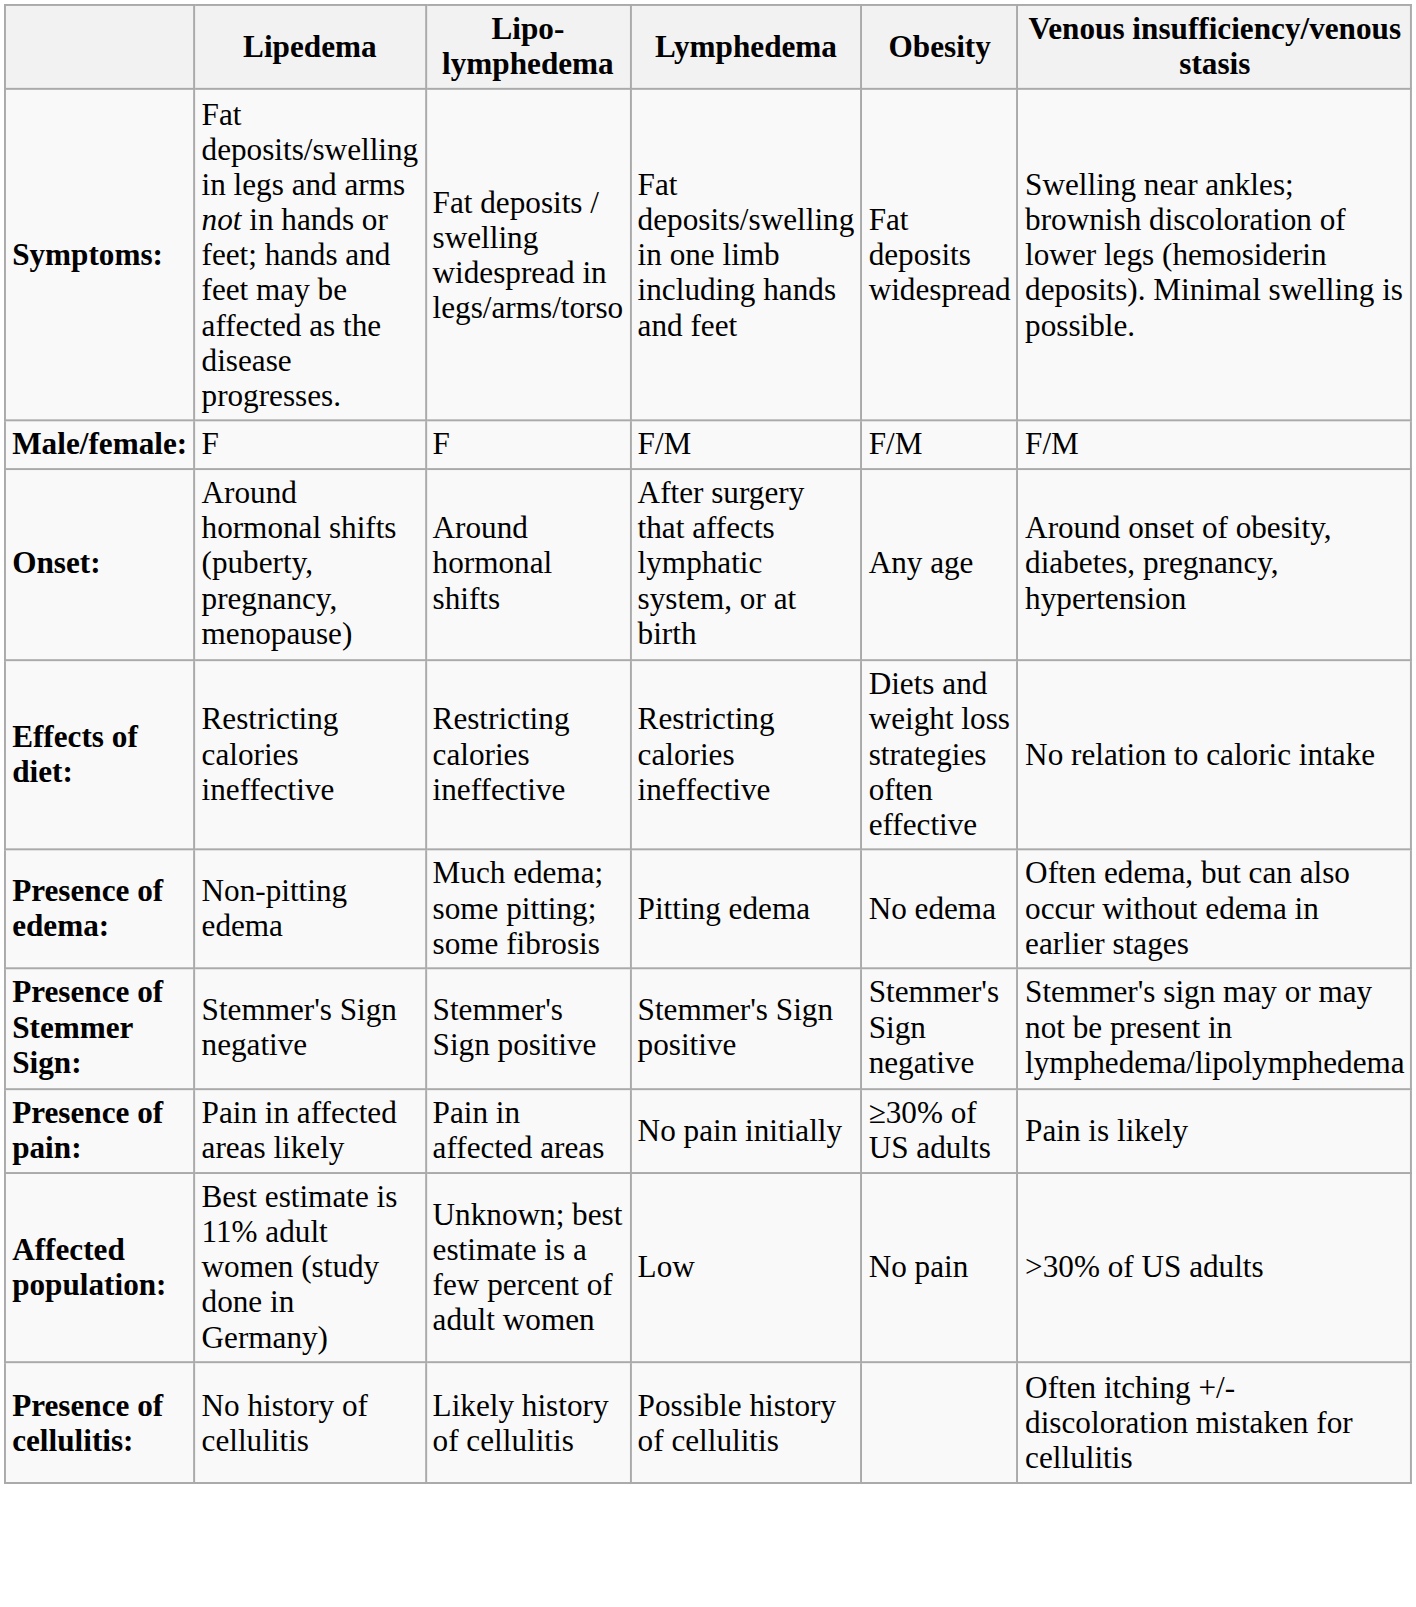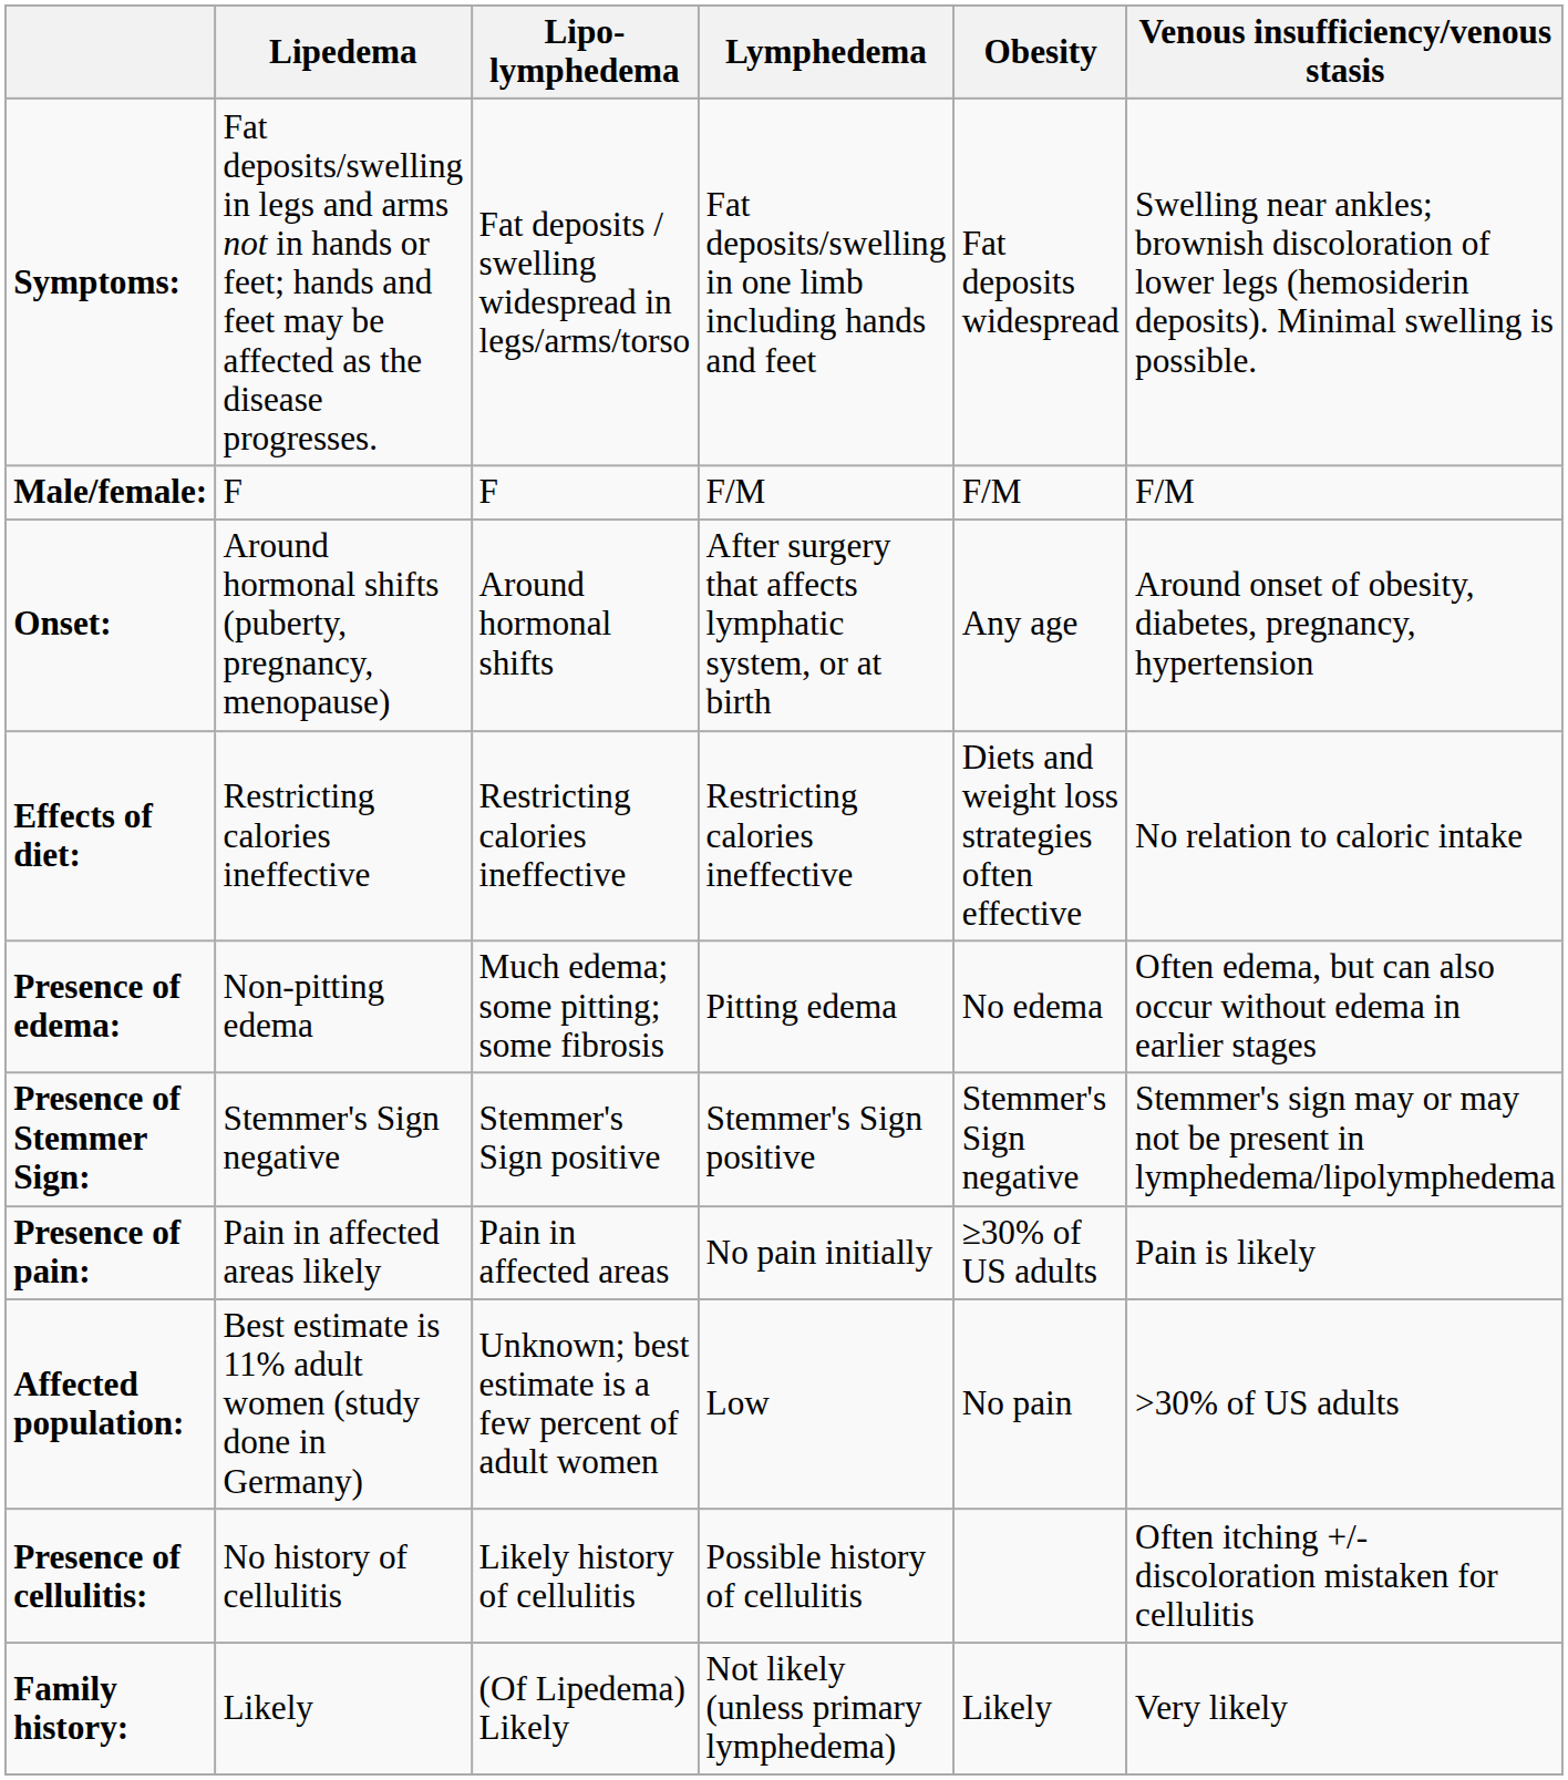 <table class="wikitable">
 <tr>
 <th></th>
 <th>Lipedema</th>
 <th>Lipo-lymphedema</th>
 <th>Lymphedema</th>
 <th>Obesity</th>
 <th>Venous insufficiency/venous stasis</th>
 </tr>
 <tr>
 <td><strong>Symptoms:</strong></td>
 <td>Fat deposits/swelling in legs and arms <em>not</em> in hands or feet; hands and feet may be affected as the disease progresses.</td>
 <td>Fat deposits / swelling widespread in legs/arms/torso</td>
 <td>Fat deposits/swelling in one limb including hands and feet</td>
 <td>Fat deposits<br>widespread</td>
 <td>Swelling near ankles; brownish discoloration of lower legs (hemosiderin deposits). Minimal swelling is possible.</td>
 </tr>
 <tr>
 <td><strong>Male/female:</strong></td>
 <td>F</td>
 <td>F</td>
 <td>F/M</td>
 <td>F/M</td>
 <td>F/M</td>
 </tr>
 <tr>
 <td><strong>Onset:</strong></td>
 <td>Around hormonal shifts (puberty, pregnancy, menopause)</td>
 <td>Around hormonal shifts</td>
 <td>After surgery that affects lymphatic system, or at birth</td>
 <td>Any age</td>
 <td>Around onset of obesity, diabetes, pregnancy, hypertension</td>
 </tr>
 <tr>
 <td><strong>Effects of diet:</strong></td>
 <td>Restricting calories ineffective</td>
 <td>Restricting calories ineffective</td>
 <td>Restricting calories ineffective</td>
 <td>Diets and weight loss strategies often effective</td>
 <td>No relation to caloric intake</td>
 </tr>
 <tr>
 <td><strong>Presence of edema:</strong></td>
 <td>Non-pitting edema</td>
 <td>Much edema; some pitting; some fibrosis</td>
 <td>Pitting edema</td>
 <td>No edema</td>
 <td>Often edema, but can also occur without edema in earlier stages</td>
 </tr>
 <tr>
 <td><strong>Presence of Stemmer Sign:</strong></td>
 <td>Stemmer's Sign negative</td>
 <td>Stemmer's Sign positive</td>
 <td>Stemmer's Sign positive</td>
 <td>Stemmer's Sign negative</td>
 <td>Stemmer's sign may or may not be present in lymphedema/lipolymphedema</td>
 </tr>
 <tr>
 <td><strong>Presence of pain:</strong></td>
 <td>Pain in affected areas likely</td>
 <td>Pain in affected areas</td>
 <td>No pain initially</td>
 <td>≥30% of US adults</td>
 <td>Pain is likely</td>
 </tr>
 <tr>
 <td><strong>Affected population:</strong></td>
 <td>Best estimate is 11% adult women (study done in Germany)</td>
 <td>Unknown; best estimate is a few percent of adult women</td>
 <td>Low</td>
 <td>No pain</td>
 <td>>30% of US adults</td>
 </tr>
 <tr>
 <td><strong>Presence of cellulitis:</strong></td>
 <td>No history of cellulitis</td>
 <td>Likely history of cellulitis</td>
 <td>Possible history of cellulitis</td>
 <td></td>
 <td>Often itching +/- discoloration mistaken for cellulitis</td>
 </tr>
 <tr>
+<td><strong>Family history:</strong></td>
+<td>Likely</td>
+<td>(Of Lipedema) Likely</td>
+<td>Not likely (unless primary lymphedema)</td>
+<td>Likely</td>
+<td>Very likely</td>
+</tr>
+<tr>
 </tr>
 </table>
